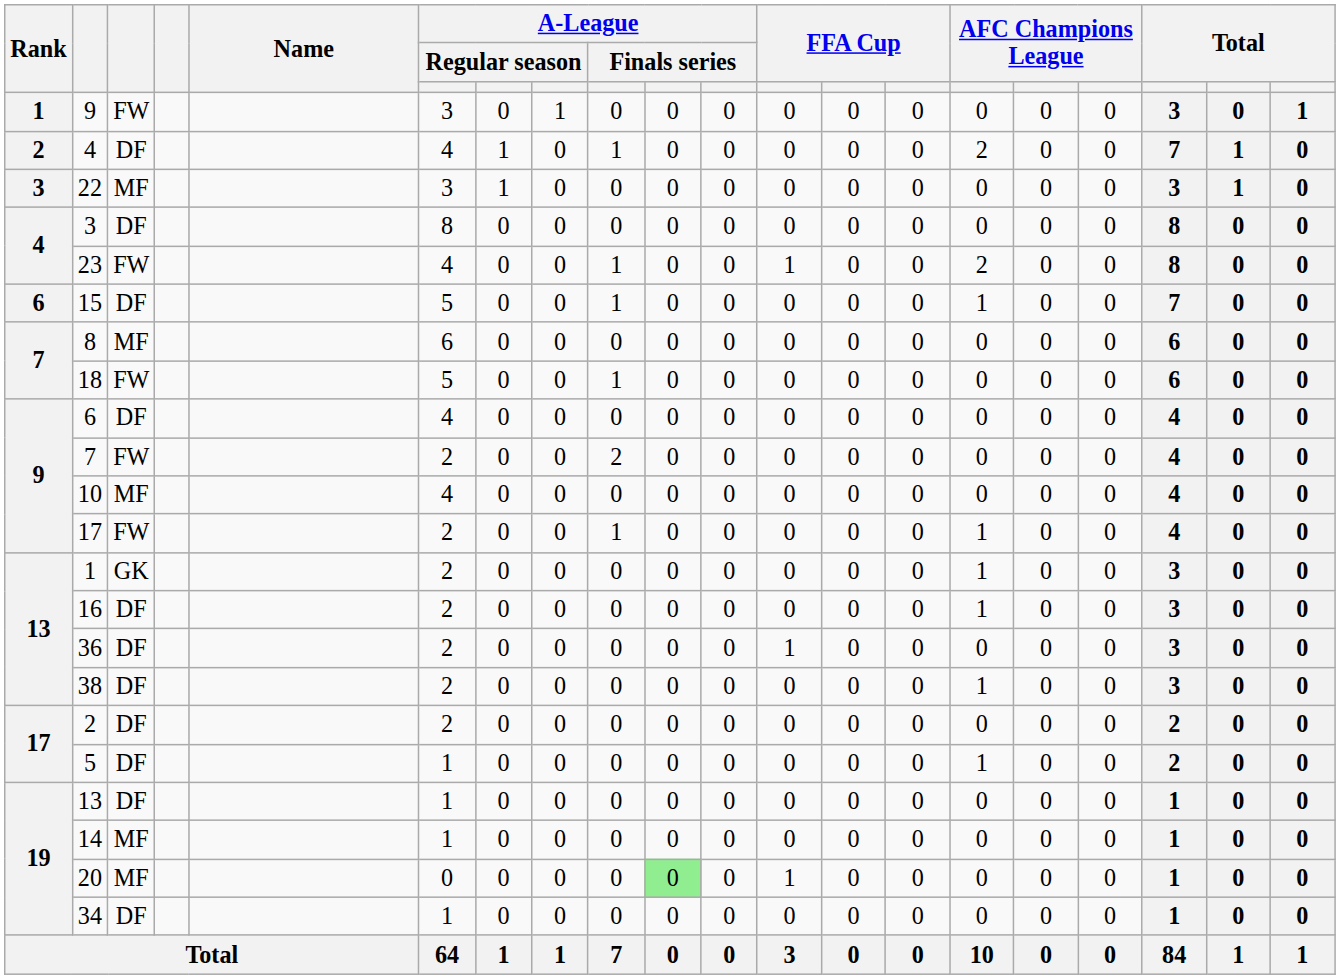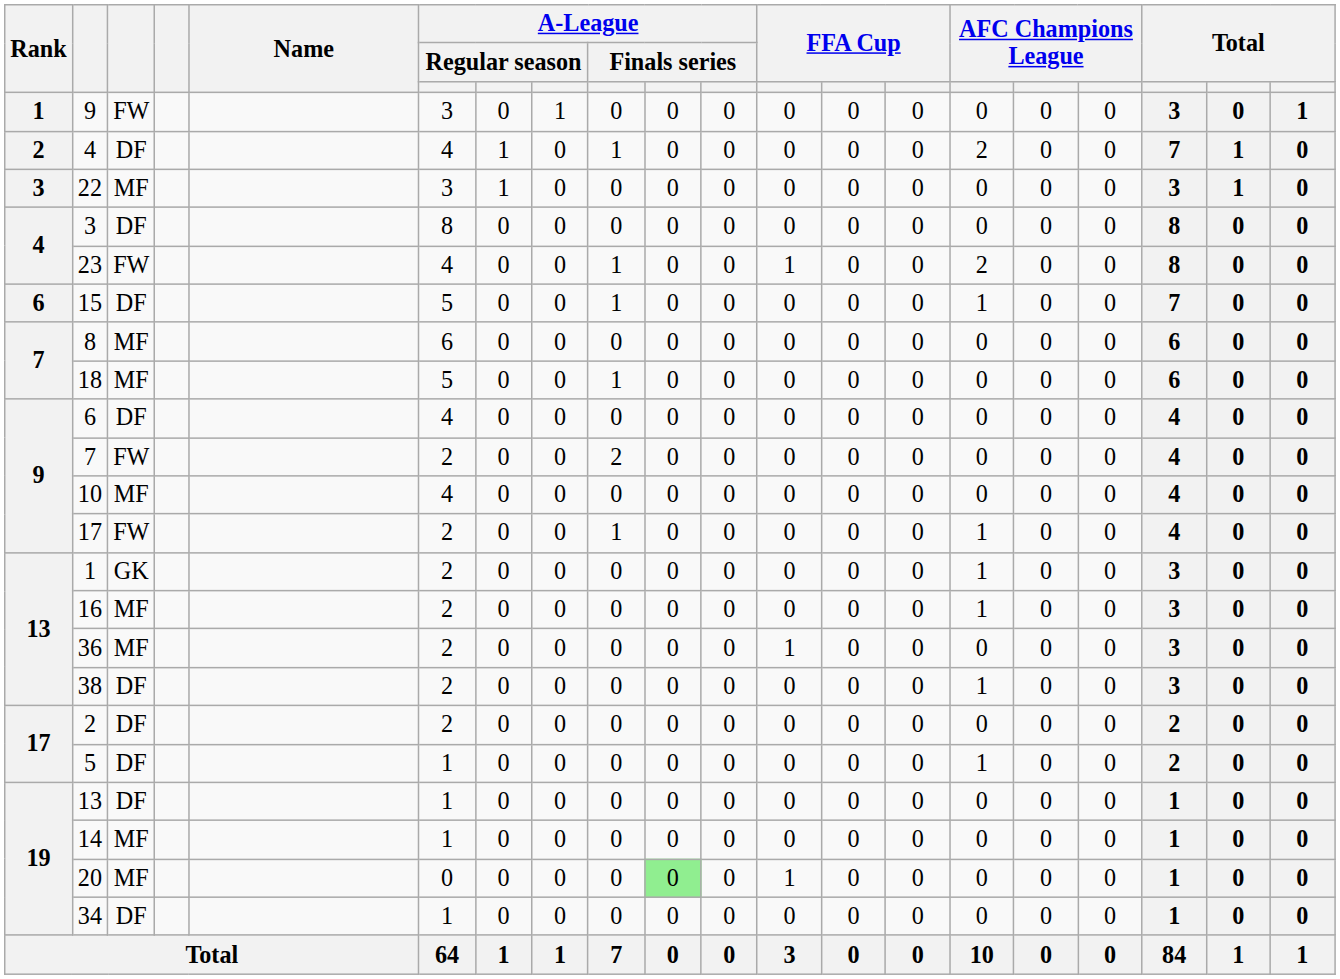 <table class="wikitable sortable" style="text-align:center;">
 <tr>
 <th rowspan="3" width="15">Rank</th>
 <th rowspan="3" width="15"></th>
 <th rowspan="3" width="15"></th>
 <th rowspan="3" width="15"></th>
 <th rowspan="3" width="145">Name</th>
 <th colspan="6" width="120"><a href='#'>A-League</a></th>
 <th colspan="3" rowspan="2" width="120"><a href='#'>FFA Cup</a></th>
 <th colspan="3" rowspan="2" width="120"><a href='#'>AFC Champions League</a></th>
 <th colspan="3" rowspan="2" width="120">Total</th>
 </tr>
 <tr>
 <th colspan="3">Regular season</th>
 <th colspan="3">Finals series</th>
 </tr>
 <tr>
 <th style="width:30px"></th>
 <th style="width:30px"></th>
 <th style="width:30px"></th>
 <th style="width:30px"></th>
 <th style="width:30px"></th>
 <th style="width:30px"></th>
 <th style="width:30px"></th>
 <th style="width:30px"></th>
 <th style="width:30px"></th>
 <th style="width:30px"></th>
 <th style="width:30px"></th>
 <th style="width:30px"></th>
 <th style="width:30px"></th>
 <th style="width:30px"></th>
 <th style="width:30px"></th>
 </tr>
 <tr>
 <th>1</th>
 <td>9</td>
 <td>FW</td>
 <td></td>
 <td align="left"><br></td>
 <td>3</td>
 <td>0</td>
 <td>1<br></td>
 <td>0</td>
 <td>0</td>
 <td>0<br></td>
 <td>0</td>
 <td>0</td>
 <td>0<br></td>
 <td>0</td>
 <td>0</td>
 <td>0<br></td>
 <th>3</th>
 <th>0</th>
 <th>1</th>
 </tr>
 <tr>
 <th>2</th>
 <td>4</td>
 <td>DF</td>
 <td></td>
 <td align="left"><br></td>
 <td>4</td>
 <td>1</td>
 <td>0<br></td>
 <td>1</td>
 <td>0</td>
 <td>0<br></td>
 <td>0</td>
 <td>0</td>
 <td>0<br></td>
 <td>2</td>
 <td>0</td>
 <td>0<br></td>
 <th>7</th>
 <th>1</th>
 <th>0</th>
 </tr>
 <tr>
 <th>3</th>
 <td>22</td>
 <td>MF</td>
 <td></td>
 <td align="left"><br></td>
 <td>3</td>
 <td>1</td>
 <td>0<br></td>
 <td>0</td>
 <td>0</td>
 <td>0<br></td>
 <td>0</td>
 <td>0</td>
 <td>0<br></td>
 <td>0</td>
 <td>0</td>
 <td>0<br></td>
 <th>3</th>
 <th>1</th>
 <th>0</th>
 </tr>
 <tr>
 <th rowspan="2">4</th>
 <td>3</td>
 <td>DF</td>
 <td></td>
 <td align="left"><br></td>
 <td>8</td>
 <td>0</td>
 <td>0<br></td>
 <td>0</td>
 <td>0</td>
 <td>0<br></td>
 <td>0</td>
 <td>0</td>
 <td>0<br></td>
 <td>0</td>
 <td>0</td>
 <td>0<br></td>
 <th>8</th>
 <th>0</th>
 <th>0</th>
 </tr>
 <tr>
 <td>23</td>
 <td>FW</td>
 <td></td>
 <td align="left"><br></td>
 <td>4</td>
 <td>0</td>
 <td>0<br></td>
 <td>1</td>
 <td>0</td>
 <td>0<br></td>
 <td>1</td>
 <td>0</td>
 <td>0<br></td>
 <td>2</td>
 <td>0</td>
 <td>0<br></td>
 <th>8</th>
 <th>0</th>
 <th>0</th>
 </tr>
 <tr>
 <th>6</th>
 <td>15</td>
 <td>DF</td>
 <td></td>
 <td align="left"><br></td>
 <td>5</td>
 <td>0</td>
 <td>0<br></td>
 <td>1</td>
 <td>0</td>
 <td>0<br></td>
 <td>0</td>
 <td>0</td>
 <td>0<br></td>
 <td>1</td>
 <td>0</td>
 <td>0<br></td>
 <th>7</th>
 <th>0</th>
 <th>0</th>
 </tr>
 <tr>
 <th rowspan="2">7</th>
 <td>8</td>
 <td>MF</td>
 <td></td>
 <td align="left"><br></td>
 <td>6</td>
 <td>0</td>
 <td>0<br></td>
 <td>0</td>
 <td>0</td>
 <td>0<br></td>
 <td>0</td>
 <td>0</td>
 <td>0<br></td>
 <td>0</td>
 <td>0</td>
 <td>0<br></td>
 <th>6</th>
 <th>0</th>
 <th>0</th>
 </tr>
 <tr>
 <td>18</td>
-<td>FW</td>
+<td>MF</td>
 <td></td>
 <td align="left"><br></td>
 <td>5</td>
 <td>0</td>
 <td>0<br></td>
 <td>1</td>
 <td>0</td>
 <td>0<br></td>
 <td>0</td>
 <td>0</td>
 <td>0<br></td>
 <td>0</td>
 <td>0</td>
 <td>0<br></td>
 <th>6</th>
 <th>0</th>
 <th>0</th>
 </tr>
 <tr>
 <th rowspan="4">9</th>
 <td>6</td>
 <td>DF</td>
 <td></td>
 <td align="left"><br></td>
 <td>4</td>
 <td>0</td>
 <td>0<br></td>
 <td>0</td>
 <td>0</td>
 <td>0<br></td>
 <td>0</td>
 <td>0</td>
 <td>0<br></td>
 <td>0</td>
 <td>0</td>
 <td>0<br></td>
 <th>4</th>
 <th>0</th>
 <th>0</th>
 </tr>
 <tr>
 <td>7</td>
 <td>FW</td>
 <td></td>
 <td align="left"><br></td>
 <td>2</td>
 <td>0</td>
 <td>0<br></td>
 <td>2</td>
 <td>0</td>
 <td>0<br></td>
 <td>0</td>
 <td>0</td>
 <td>0<br></td>
 <td>0</td>
 <td>0</td>
 <td>0<br></td>
 <th>4</th>
 <th>0</th>
 <th>0</th>
 </tr>
 <tr>
 <td>10</td>
 <td>MF</td>
 <td></td>
 <td align="left"><br></td>
 <td>4</td>
 <td>0</td>
 <td>0<br></td>
 <td>0</td>
 <td>0</td>
 <td>0<br></td>
 <td>0</td>
 <td>0</td>
 <td>0<br></td>
 <td>0</td>
 <td>0</td>
 <td>0<br></td>
 <th>4</th>
 <th>0</th>
 <th>0</th>
 </tr>
 <tr>
 <td>17</td>
 <td>FW</td>
 <td></td>
 <td align="left"><br></td>
 <td>2</td>
 <td>0</td>
 <td>0<br></td>
 <td>1</td>
 <td>0</td>
 <td>0<br></td>
 <td>0</td>
 <td>0</td>
 <td>0<br></td>
 <td>1</td>
 <td>0</td>
 <td>0<br></td>
 <th>4</th>
 <th>0</th>
 <th>0</th>
 </tr>
 <tr>
 <th rowspan="4">13</th>
 <td>1</td>
 <td>GK</td>
 <td></td>
 <td align="left"><br></td>
 <td>2</td>
 <td>0</td>
 <td>0<br></td>
 <td>0</td>
 <td>0</td>
 <td>0<br></td>
 <td>0</td>
 <td>0</td>
 <td>0<br></td>
 <td>1</td>
 <td>0</td>
 <td>0<br></td>
 <th>3</th>
 <th>0</th>
 <th>0</th>
 </tr>
 <tr>
 <td>16</td>
-<td>DF</td>
+<td>MF</td>
 <td></td>
 <td align="left"><br></td>
 <td>2</td>
 <td>0</td>
 <td>0<br></td>
 <td>0</td>
 <td>0</td>
 <td>0<br></td>
 <td>0</td>
 <td>0</td>
 <td>0<br></td>
 <td>1</td>
 <td>0</td>
 <td>0<br></td>
 <th>3</th>
 <th>0</th>
 <th>0</th>
 </tr>
 <tr>
 <td>36</td>
-<td>DF</td>
+<td>MF</td>
 <td></td>
 <td align="left"><br></td>
 <td>2</td>
 <td>0</td>
 <td>0<br></td>
 <td>0</td>
 <td>0</td>
 <td>0<br></td>
 <td>1</td>
 <td>0</td>
 <td>0<br></td>
 <td>0</td>
 <td>0</td>
 <td>0<br></td>
 <th>3</th>
 <th>0</th>
 <th>0</th>
 </tr>
 <tr>
 <td>38</td>
 <td>DF</td>
 <td></td>
 <td align="left"><br></td>
 <td>2</td>
 <td>0</td>
 <td>0<br></td>
 <td>0</td>
 <td>0</td>
 <td>0<br></td>
 <td>0</td>
 <td>0</td>
 <td>0<br></td>
 <td>1</td>
 <td>0</td>
 <td>0<br></td>
 <th>3</th>
 <th>0</th>
 <th>0</th>
 </tr>
 <tr>
 <th rowspan="2">17</th>
 <td>2</td>
 <td>DF</td>
 <td></td>
 <td align="left"><br></td>
 <td>2</td>
 <td>0</td>
 <td>0<br></td>
 <td>0</td>
 <td>0</td>
 <td>0<br></td>
 <td>0</td>
 <td>0</td>
 <td>0<br></td>
 <td>0</td>
 <td>0</td>
 <td>0<br></td>
 <th>2</th>
 <th>0</th>
 <th>0</th>
 </tr>
 <tr>
 <td>5</td>
 <td>DF</td>
 <td></td>
 <td align="left"><br></td>
 <td>1</td>
 <td>0</td>
 <td>0<br></td>
 <td>0</td>
 <td>0</td>
 <td>0<br></td>
 <td>0</td>
 <td>0</td>
 <td>0<br></td>
 <td>1</td>
 <td>0</td>
 <td>0<br></td>
 <th>2</th>
 <th>0</th>
 <th>0</th>
 </tr>
 <tr>
 <th rowspan="4">19</th>
 <td>13</td>
 <td>DF</td>
 <td></td>
 <td align="left"><br></td>
 <td>1</td>
 <td>0</td>
 <td>0<br></td>
 <td>0</td>
 <td>0</td>
 <td>0<br></td>
 <td>0</td>
 <td>0</td>
 <td>0<br></td>
 <td>0</td>
 <td>0</td>
 <td>0<br></td>
 <th>1</th>
 <th>0</th>
 <th>0</th>
 </tr>
 <tr>
 <td>14</td>
 <td>MF</td>
 <td></td>
 <td align="left"><br></td>
 <td>1</td>
 <td>0</td>
 <td>0<br></td>
 <td>0</td>
 <td>0</td>
 <td>0<br></td>
 <td>0</td>
 <td>0</td>
 <td>0<br></td>
 <td>0</td>
 <td>0</td>
 <td>0<br></td>
 <th>1</th>
 <th>0</th>
 <th>0</th>
 </tr>
 <tr>
 <td>20</td>
 <td>MF</td>
 <td></td>
 <td align="left"><br></td>
 <td>0</td>
 <td>0</td>
 <td>0<br></td>
 <td>0</td>
 <td style="background: lightgreen;">0</td>
 <td>0<br></td>
 <td>1</td>
 <td>0</td>
 <td>0<br></td>
 <td>0</td>
 <td>0</td>
 <td>0<br></td>
 <th>1</th>
 <th>0</th>
 <th>0</th>
 </tr>
 <tr>
 <td>34</td>
 <td>DF</td>
 <td></td>
 <td align="left"><br></td>
 <td>1</td>
 <td>0</td>
 <td>0<br></td>
 <td>0</td>
 <td>0</td>
 <td>0<br></td>
 <td>0</td>
 <td>0</td>
 <td>0<br></td>
 <td>0</td>
 <td>0</td>
 <td>0<br></td>
 <th>1</th>
 <th>0</th>
 <th>0</th>
 </tr>
 <tr>
 <th colspan="5">Total<br></th>
 <th>64</th>
 <th>1</th>
 <th>1<br></th>
 <th>7</th>
 <th>0</th>
 <th>0<br></th>
 <th>3</th>
 <th>0</th>
 <th>0<br></th>
 <th>10</th>
 <th>0</th>
 <th>0<br></th>
 <th>84</th>
 <th>1</th>
 <th>1</th>
 </tr>
 </table>
